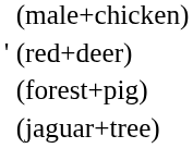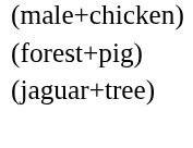 <table ->
 <tr>
 <td></td>
 <td> (male+chicken)</td>
-</tr>
-<tr>
-<td>'</td>
-<td> (red+deer)</td>
 </tr>
 <tr>
 <td></td>
 <td> (forest+pig)</td>
 </tr>
 <tr>
 <td></td>
 <td> (jaguar+tree)</td>
 </tr>
 </table>
